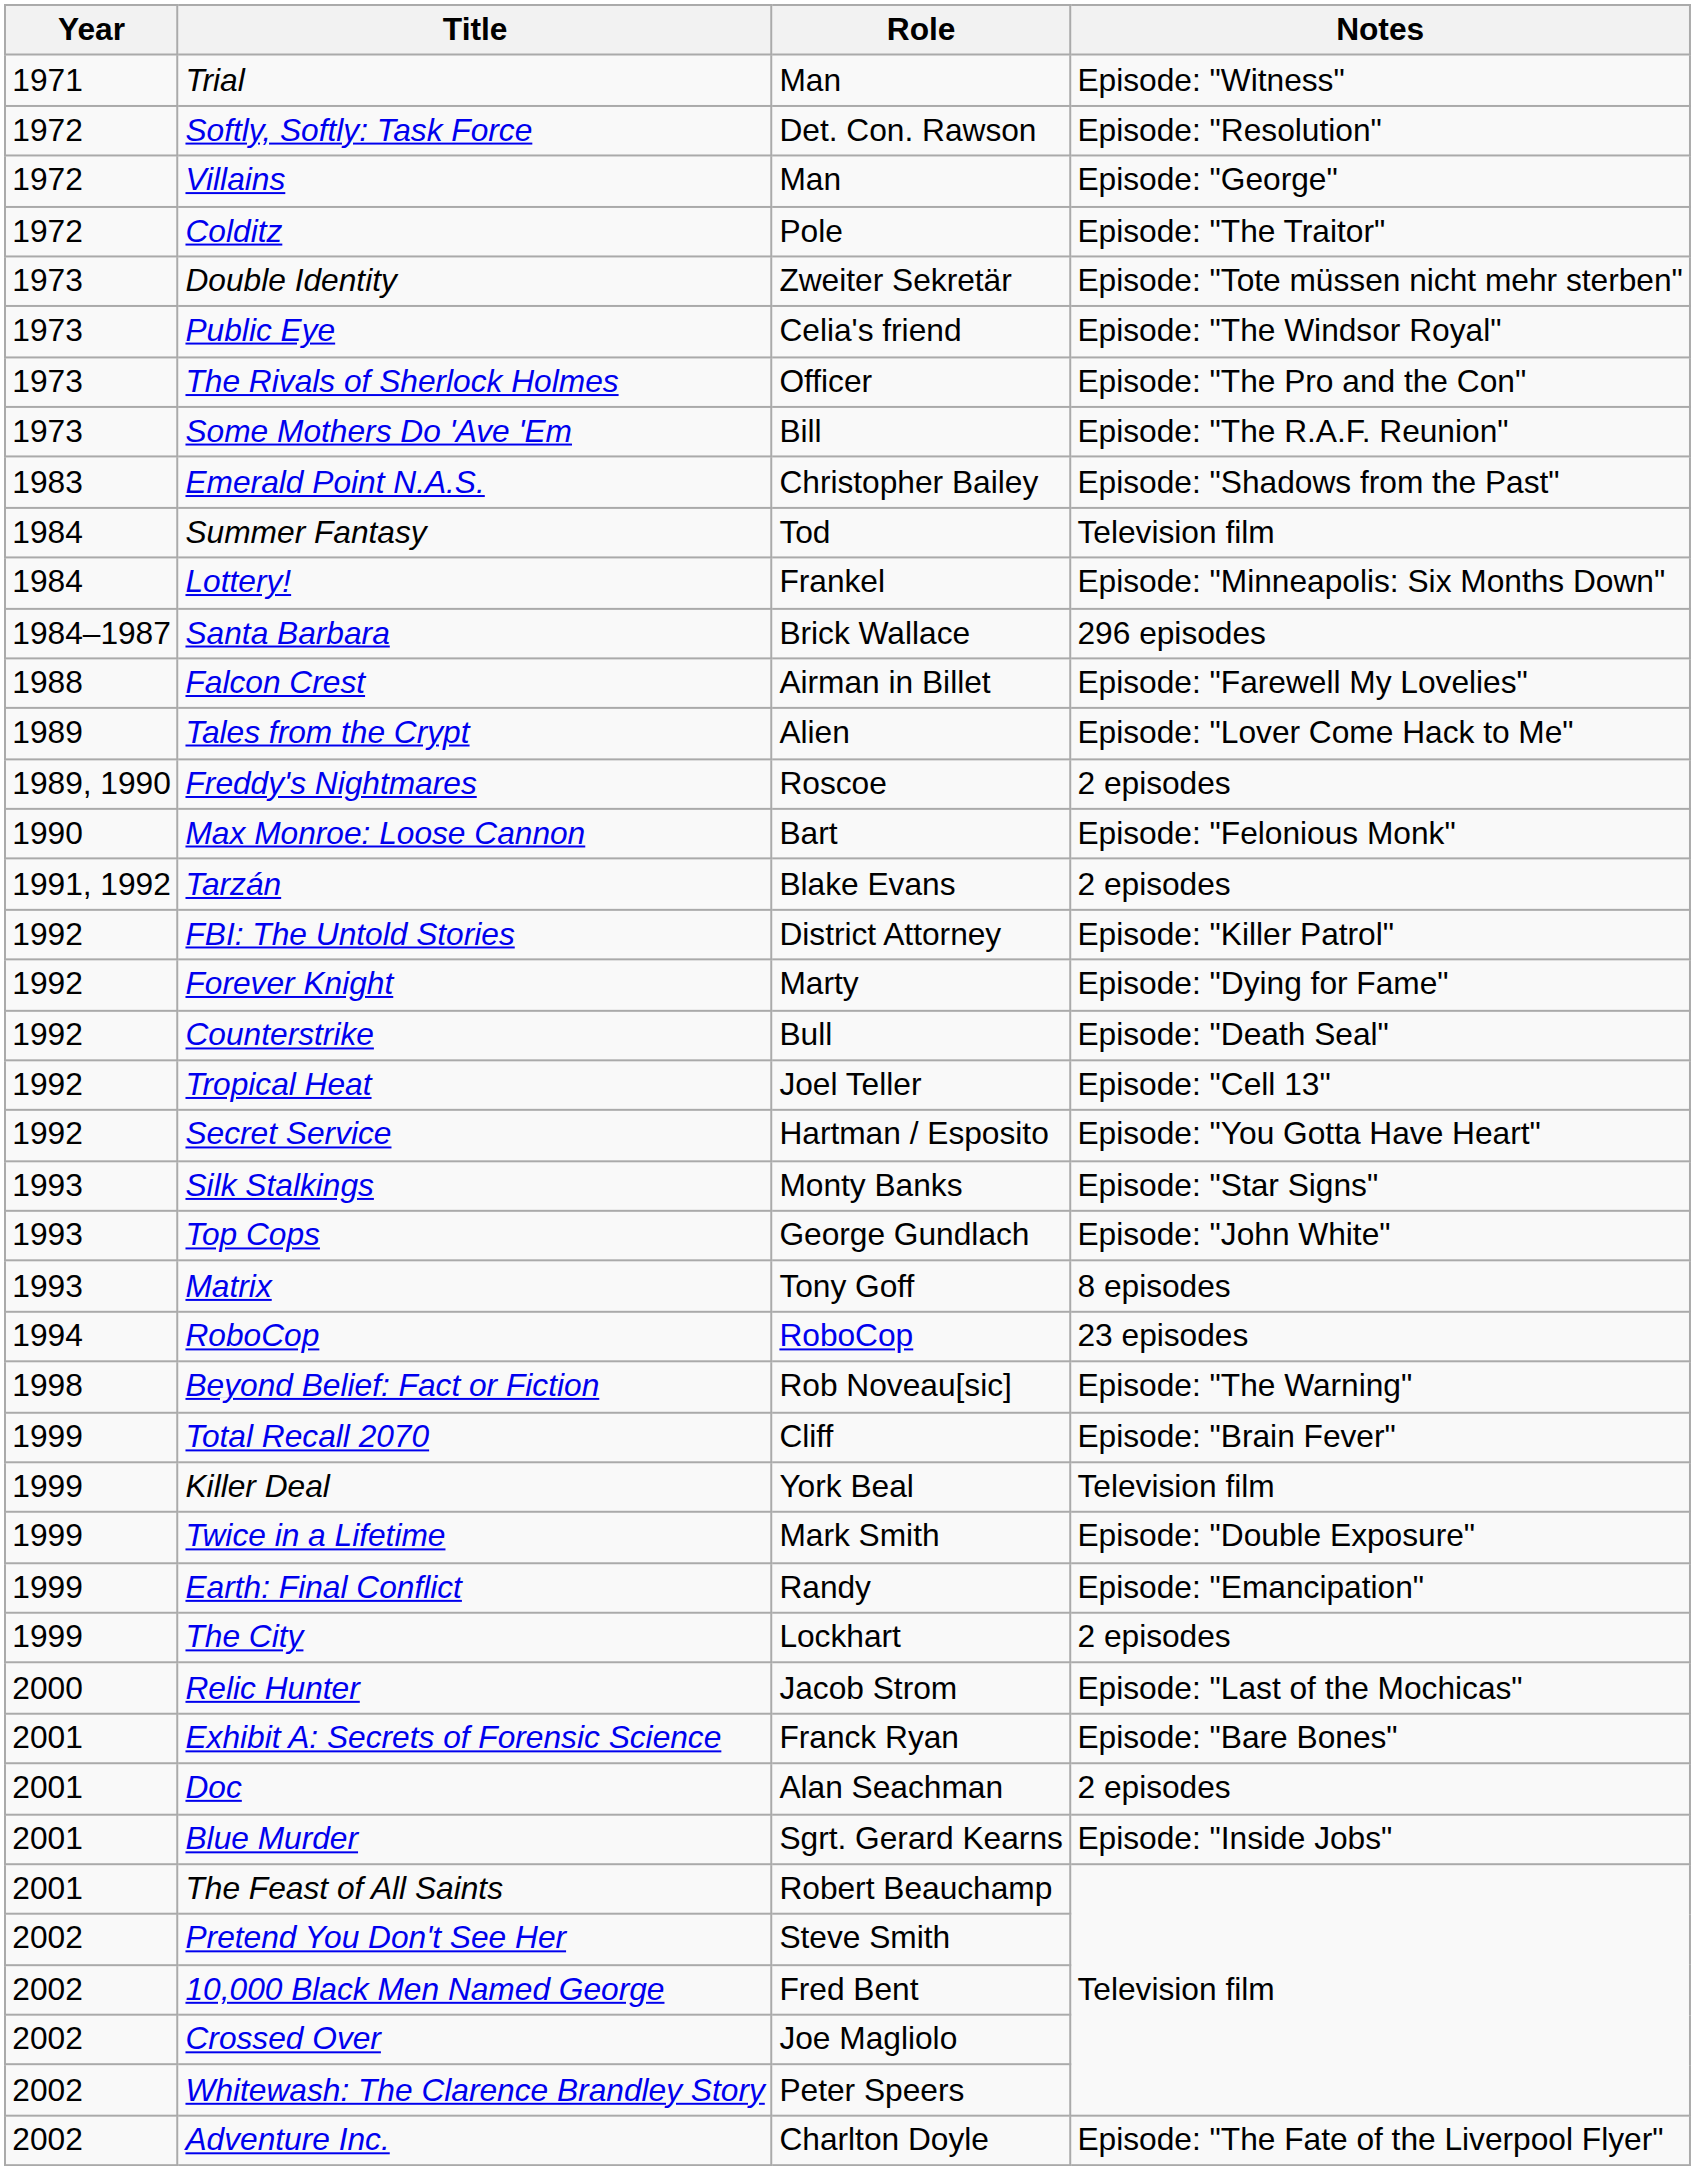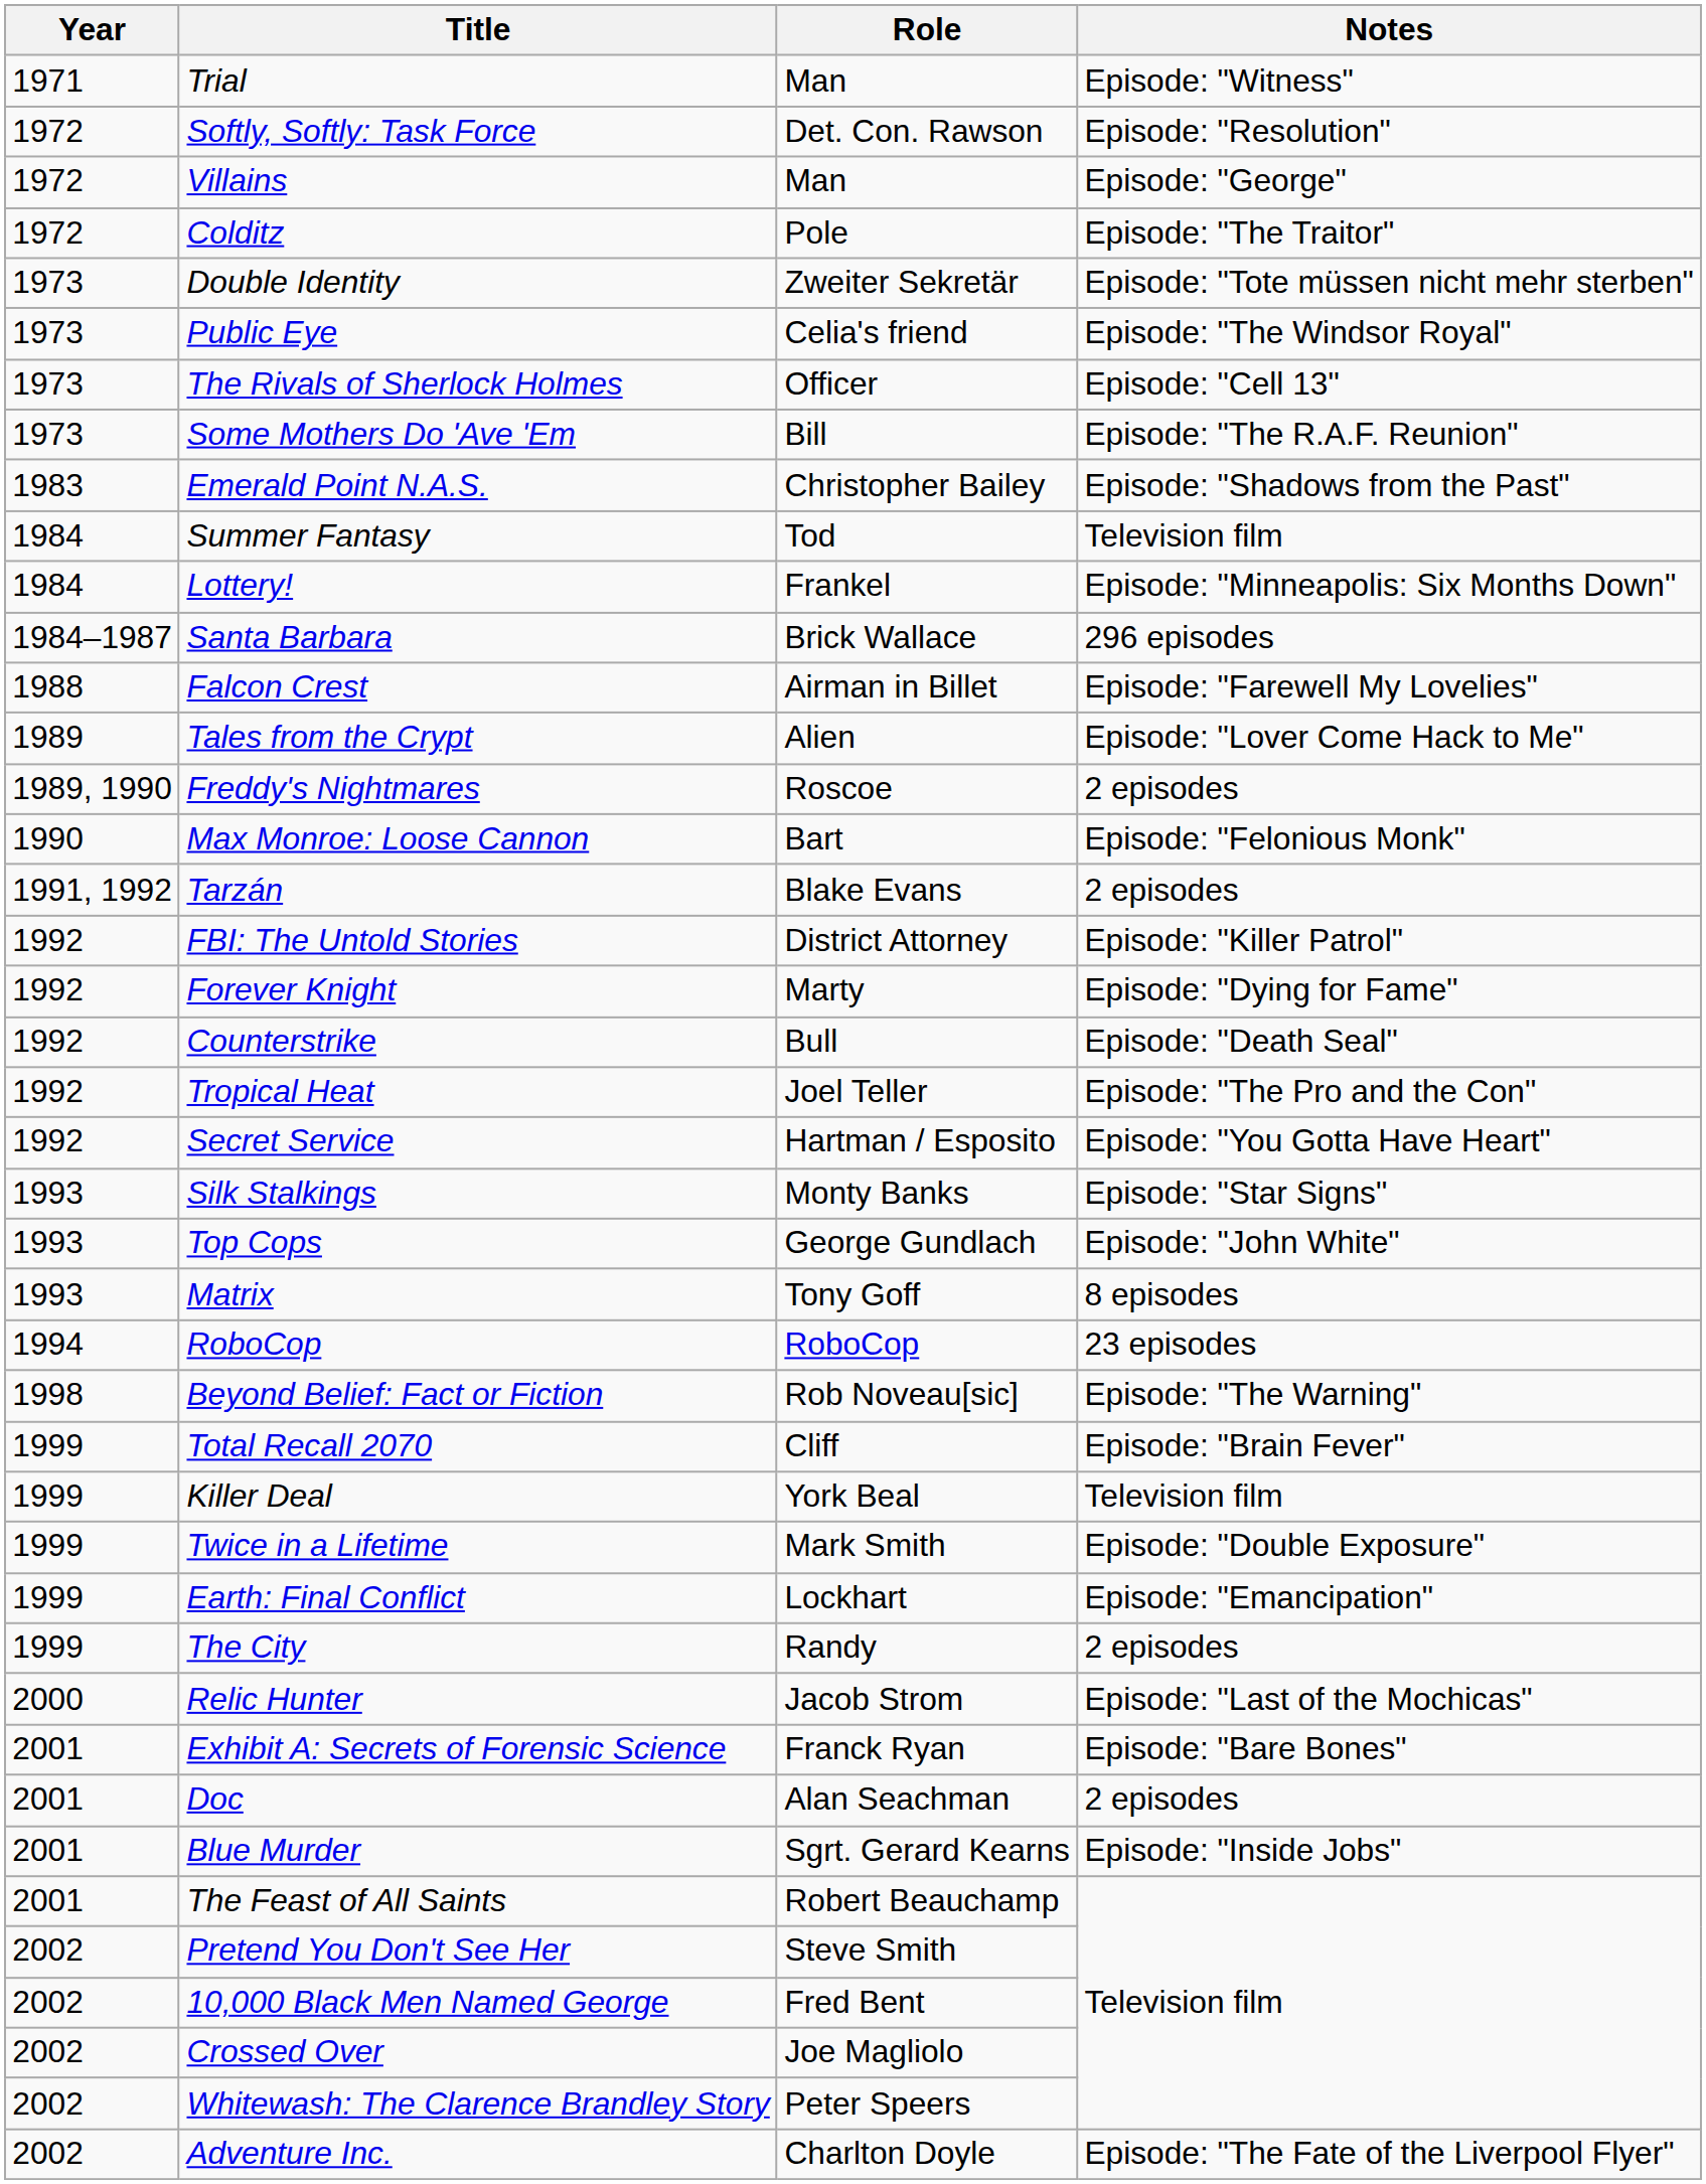 <table class="wikitable sortable">
 <tr>
 <th>Year</th>
 <th>Title</th>
 <th>Role</th>
 <th>Notes</th>
 </tr>
 <tr>
 <td>1971</td>
 <td><em>Trial</em></td>
 <td>Man</td>
 <td>Episode: "Witness"</td>
 </tr>
 <tr>
 <td>1972</td>
 <td><em><a href='#'>Softly, Softly: Task Force</a></em></td>
 <td>Det. Con. Rawson</td>
 <td>Episode: "Resolution"</td>
 </tr>
 <tr>
 <td>1972</td>
 <td><a href='#'><em>Villains</em></a></td>
 <td>Man</td>
 <td>Episode: "George"</td>
 </tr>
 <tr>
 <td>1972</td>
 <td><a href='#'><em>Colditz</em></a></td>
 <td>Pole</td>
 <td>Episode: "The Traitor"</td>
 </tr>
 <tr>
 <td>1973</td>
 <td><em>Double Identity</em></td>
 <td>Zweiter Sekretär</td>
 <td>Episode: "Tote müssen nicht mehr sterben"</td>
 </tr>
 <tr>
 <td>1973</td>
 <td><a href='#'><em>Public Eye</em></a></td>
 <td>Celia's friend</td>
 <td>Episode: "The Windsor Royal"</td>
 </tr>
 <tr>
 <td>1973</td>
 <td><a href='#'><em>The Rivals of Sherlock Holmes</em></a></td>
 <td>Officer</td>
-<td>Episode: "The Pro and the Con"</td>
+<td>Episode: "Cell 13"</td>
 </tr>
 <tr>
 <td>1973</td>
 <td><em><a href='#'>Some Mothers Do 'Ave 'Em</a></em></td>
 <td>Bill</td>
 <td>Episode: "The R.A.F. Reunion"</td>
 </tr>
 <tr>
 <td>1983</td>
 <td><em><a href='#'>Emerald Point N.A.S.</a></em></td>
 <td>Christopher Bailey</td>
 <td>Episode: "Shadows from the Past"</td>
 </tr>
 <tr>
 <td>1984</td>
 <td><em>Summer Fantasy</em></td>
 <td>Tod</td>
 <td>Television film</td>
 </tr>
 <tr>
 <td>1984</td>
 <td><em><a href='#'>Lottery!</a></em></td>
 <td>Frankel</td>
 <td>Episode: "Minneapolis: Six Months Down"</td>
 </tr>
 <tr>
 <td>1984–1987</td>
 <td><a href='#'><em>Santa Barbara</em></a></td>
 <td>Brick Wallace</td>
 <td>296 episodes</td>
 </tr>
 <tr>
 <td>1988</td>
 <td><em><a href='#'>Falcon Crest</a></em></td>
 <td>Airman in Billet</td>
 <td>Episode: "Farewell My Lovelies"</td>
 </tr>
 <tr>
 <td>1989</td>
 <td><a href='#'><em>Tales from the Crypt</em></a></td>
 <td>Alien</td>
 <td>Episode: "Lover Come Hack to Me"</td>
 </tr>
 <tr>
 <td>1989, 1990</td>
 <td><em><a href='#'>Freddy's Nightmares</a></em></td>
 <td>Roscoe</td>
 <td>2 episodes</td>
 </tr>
 <tr>
 <td>1990</td>
 <td><em><a href='#'>Max Monroe: Loose Cannon</a></em></td>
 <td>Bart</td>
 <td>Episode: "Felonious Monk"</td>
 </tr>
 <tr>
 <td>1991, 1992</td>
 <td><em><a href='#'>Tarzán</a></em></td>
 <td>Blake Evans</td>
 <td>2 episodes</td>
 </tr>
 <tr>
 <td>1992</td>
 <td><em><a href='#'>FBI: The Untold Stories</a></em></td>
 <td>District Attorney</td>
 <td>Episode: "Killer Patrol"</td>
 </tr>
 <tr>
 <td>1992</td>
 <td><em><a href='#'>Forever Knight</a></em></td>
 <td>Marty</td>
 <td>Episode: "Dying for Fame"</td>
 </tr>
 <tr>
 <td>1992</td>
 <td><a href='#'><em>Counterstrike</em></a></td>
 <td>Bull</td>
 <td>Episode: "Death Seal"</td>
 </tr>
 <tr>
 <td>1992</td>
 <td><em><a href='#'>Tropical Heat</a></em></td>
 <td>Joel Teller</td>
-<td>Episode: "Cell 13"</td>
+<td>Episode: "The Pro and the Con"</td>
 </tr>
 <tr>
 <td>1992</td>
 <td><a href='#'><em>Secret Service</em></a></td>
 <td>Hartman / Esposito</td>
 <td>Episode: "You Gotta Have Heart"</td>
 </tr>
 <tr>
 <td>1993</td>
 <td><em><a href='#'>Silk Stalkings</a></em></td>
 <td>Monty Banks</td>
 <td>Episode: "Star Signs"</td>
 </tr>
 <tr>
 <td>1993</td>
 <td><em><a href='#'>Top Cops</a></em></td>
 <td>George Gundlach</td>
 <td>Episode: "John White"</td>
 </tr>
 <tr>
 <td>1993</td>
 <td><a href='#'><em>Matrix</em></a></td>
 <td>Tony Goff</td>
 <td>8 episodes</td>
 </tr>
 <tr>
 <td>1994</td>
 <td><a href='#'><em>RoboCop</em></a></td>
 <td><a href='#'>RoboCop</a></td>
 <td>23 episodes</td>
 </tr>
 <tr>
 <td>1998</td>
 <td><em><a href='#'>Beyond Belief: Fact or Fiction</a></em></td>
 <td>Rob Noveau[sic]</td>
 <td>Episode: "The Warning"</td>
 </tr>
 <tr>
 <td>1999</td>
 <td><em><a href='#'>Total Recall 2070</a></em></td>
 <td>Cliff</td>
 <td>Episode: "Brain Fever"</td>
 </tr>
 <tr>
 <td>1999</td>
 <td><em>Killer Deal</em></td>
 <td>York Beal</td>
 <td>Television film</td>
 </tr>
 <tr>
 <td>1999</td>
 <td><a href='#'><em>Twice in a Lifetime</em></a></td>
 <td>Mark Smith</td>
 <td>Episode: "Double Exposure"</td>
 </tr>
 <tr>
 <td>1999</td>
 <td><em><a href='#'>Earth: Final Conflict</a></em></td>
-<td>Randy</td>
+<td>Lockhart</td>
 <td>Episode: "Emancipation"</td>
 </tr>
 <tr>
 <td>1999</td>
 <td><a href='#'><em>The City</em></a></td>
-<td>Lockhart</td>
+<td>Randy</td>
 <td>2 episodes</td>
 </tr>
 <tr>
 <td>2000</td>
 <td><em><a href='#'>Relic Hunter</a></em></td>
 <td>Jacob Strom</td>
 <td>Episode: "Last of the Mochicas"</td>
 </tr>
 <tr>
 <td>2001</td>
 <td><em><a href='#'>Exhibit A: Secrets of Forensic Science</a></em></td>
 <td>Franck Ryan</td>
 <td>Episode: "Bare Bones"</td>
 </tr>
 <tr>
 <td>2001</td>
 <td><a href='#'><em>Doc</em></a></td>
 <td>Alan Seachman</td>
 <td>2 episodes</td>
 </tr>
 <tr>
 <td>2001</td>
 <td><a href='#'><em>Blue Murder</em></a></td>
 <td>Sgrt. Gerard Kearns</td>
 <td>Episode: "Inside Jobs"</td>
 </tr>
 <tr>
 <td>2001</td>
 <td><em>The Feast of All Saints</em></td>
 <td>Robert Beauchamp</td>
 <td rowspan="5">Television film</td>
 </tr>
 <tr>
 <td>2002</td>
 <td><em><a href='#'>Pretend You Don't See Her</a></em></td>
 <td>Steve Smith</td>
 </tr>
 <tr>
 <td>2002</td>
 <td><em><a href='#'>10,000 Black Men Named George</a></em></td>
 <td>Fred Bent</td>
 </tr>
 <tr>
 <td>2002</td>
 <td><em><a href='#'>Crossed Over</a></em></td>
 <td>Joe Magliolo</td>
 </tr>
 <tr>
 <td>2002</td>
 <td><em><a href='#'>Whitewash: The Clarence Brandley Story</a></em></td>
 <td>Peter Speers</td>
 </tr>
 <tr>
 <td>2002</td>
 <td><em><a href='#'>Adventure Inc.</a></em></td>
 <td>Charlton Doyle</td>
 <td>Episode: "The Fate of the Liverpool Flyer"</td>
 </tr>
 </table>
